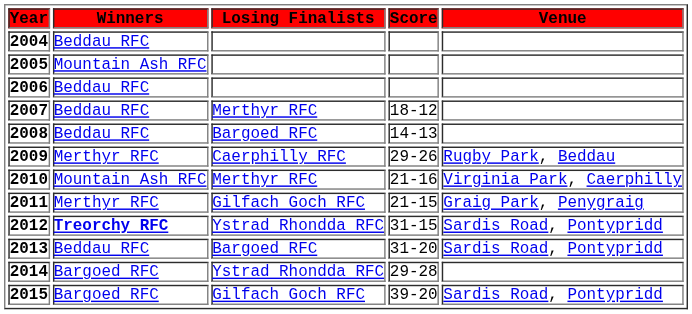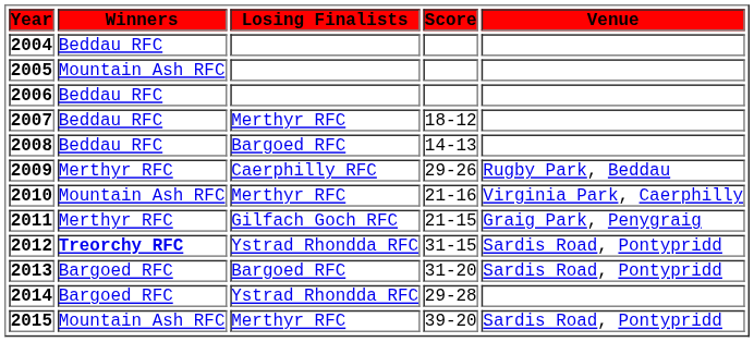 <table class = "sortable" | border="1" cellpadding="0" | style="font-size: 85%;">
 <tr bgcolor="#FF0000" align="center">
 <th>Year</th>
 <th>Winners</th>
 <th>Losing Finalists</th>
 <th>Score</th>
 <th>Venue</th>
 </tr>
 <tr>
 <th>2004</th>
 <td><a href='#'>Beddau RFC</a></td>
 <td></td>
 <td></td>
 <td></td>
 </tr>
 <tr>
 <th>2005</th>
 <td><a href='#'>Mountain Ash RFC</a></td>
 <td></td>
 <td></td>
 <td></td>
 </tr>
 <tr>
 <th>2006</th>
 <td><a href='#'>Beddau RFC</a></td>
 <td></td>
 <td></td>
 <td></td>
 </tr>
 <tr>
 <th>2007</th>
 <td><a href='#'>Beddau RFC</a></td>
 <td><a href='#'>Merthyr RFC</a></td>
 <td>18-12</td>
 <td></td>
 </tr>
 <tr>
 <th>2008</th>
 <td><a href='#'>Beddau RFC</a></td>
 <td><a href='#'>Bargoed RFC</a></td>
 <td>14-13</td>
 <td></td>
 </tr>
 <tr>
 <th>2009</th>
 <td><a href='#'>Merthyr RFC</a></td>
 <td><a href='#'>Caerphilly RFC</a></td>
 <td>29-26</td>
 <td><a href='#'>Rugby Park</a>, <a href='#'>Beddau</a></td>
 </tr>
 <tr>
 <th>2010</th>
 <td><a href='#'>Mountain Ash RFC</a></td>
 <td><a href='#'>Merthyr RFC</a></td>
 <td>21-16</td>
 <td><a href='#'>Virginia Park</a>, <a href='#'>Caerphilly</a></td>
 </tr>
 <tr>
 <th>2011</th>
 <td><a href='#'>Merthyr RFC</a></td>
 <td><a href='#'>Gilfach Goch RFC</a></td>
 <td>21-15</td>
 <td><a href='#'>Graig Park</a>, <a href='#'>Penygraig</a></td>
 </tr>
 <tr>
 <th>2012</th>
 <td><strong><a href='#'>Treorchy RFC</a></strong></td>
 <td><a href='#'>Ystrad Rhondda RFC</a></td>
 <td>31-15</td>
 <td><a href='#'>Sardis Road</a>, <a href='#'>Pontypridd</a></td>
 </tr>
 <tr>
 <th>2013</th>
-<td><a href='#'>Beddau  RFC</a></td>
+<td><a href='#'>Bargoed RFC</a></td>
 <td><a href='#'>Bargoed RFC</a></td>
 <td>31-20</td>
 <td><a href='#'>Sardis Road</a>, <a href='#'>Pontypridd</a></td>
 </tr>
 <tr>
 <th>2014</th>
 <td><a href='#'>Bargoed  RFC</a></td>
 <td><a href='#'>Ystrad Rhondda RFC</a></td>
 <td>29-28</td>
 <td></td>
 </tr>
 <tr>
 <th>2015</th>
-<td><a href='#'>Bargoed RFC</a></td>
-<td><a href='#'>Gilfach Goch RFC</a></td>
+<td><a href='#'>Mountain Ash RFC</a></td>
+<td><a href='#'>Merthyr RFC</a></td>
 <td>39-20</td>
 <td><a href='#'>Sardis Road</a>, <a href='#'>Pontypridd</a></td>
 </tr>
 </table>
